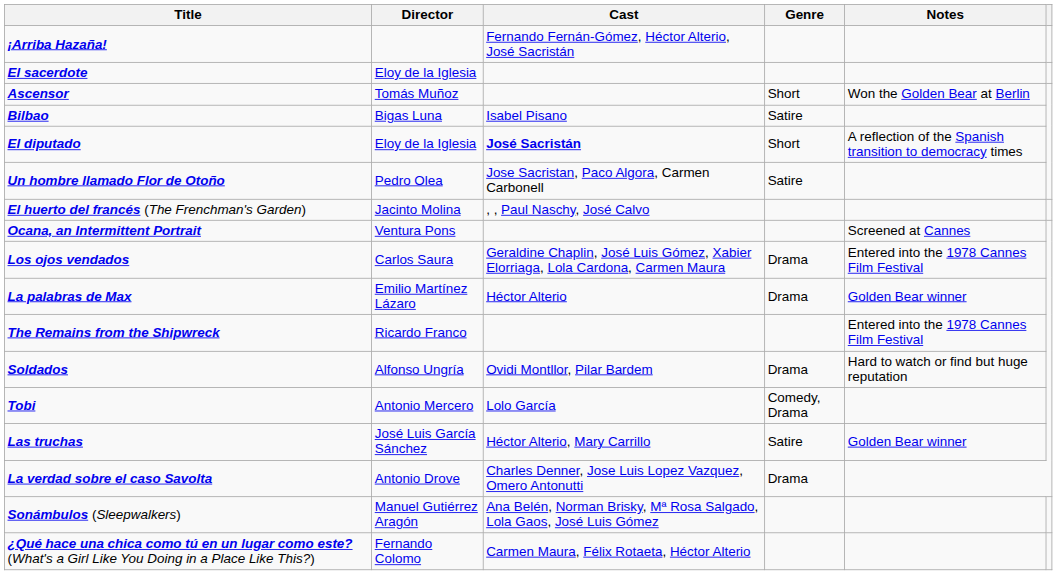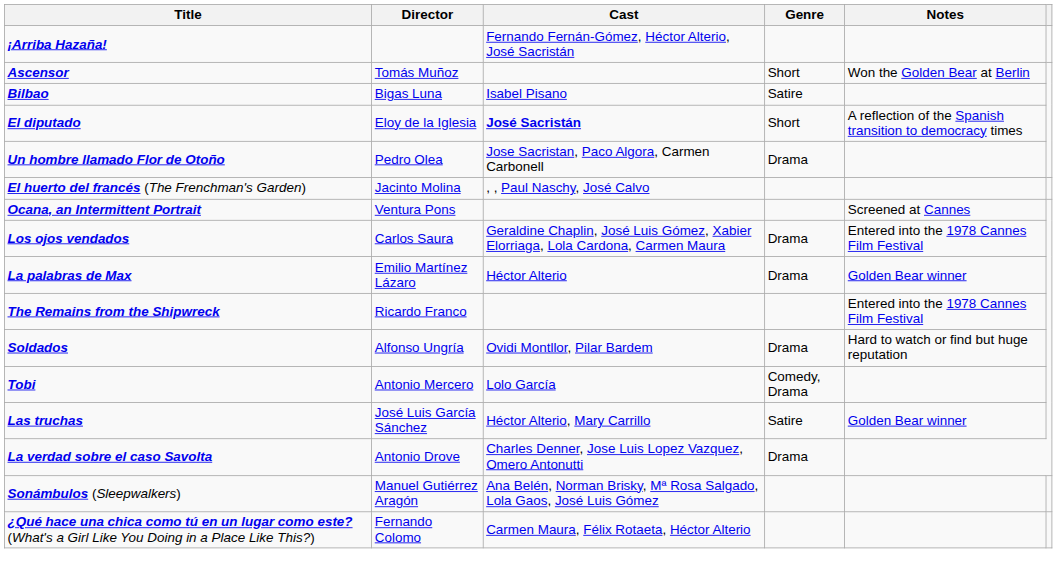 <table class="wikitable">
 <tr>
 <th>Title</th>
 <th>Director</th>
 <th>Cast</th>
 <th>Genre</th>
 <th>Notes</th>
 <th></th>
 </tr>
 <tr>
 <td><strong><em><a href='#'>¡Arriba Hazaña!</a></em></strong></td>
 <td></td>
 <td><a href='#'>Fernando Fernán-Gómez</a>, <a href='#'>Héctor Alterio</a>, <a href='#'>José Sacristán</a></td>
-<td></td>
-<td></td>
-<td align = "center"></td>
-</tr>
-<tr>
-<td><strong><em><a href='#'>El sacerdote</a></em></strong></td>
-<td><a href='#'>Eloy de la Iglesia</a></td>
-<td></td>
 <td></td>
 <td></td>
 <td align = "center"></td>
 </tr>
 <tr>
 <td><strong><em><a href='#'>Ascensor</a></em></strong></td>
 <td><a href='#'>Tomás Muñoz</a></td>
 <td></td>
 <td>Short</td>
 <td>Won the <a href='#'>Golden Bear</a> at <a href='#'>Berlin</a></td>
 </tr>
 <tr>
 <td><strong><em><a href='#'>Bilbao</a></em></strong></td>
 <td><a href='#'>Bigas Luna</a></td>
 <td><a href='#'>Isabel Pisano</a></td>
 <td>Satire</td>
 <td></td>
 </tr>
 <tr>
 <td><strong><em><a href='#'>El diputado</a></em></strong></td>
 <td><a href='#'>Eloy de la Iglesia</a></td>
 <td><strong><a href='#'>José Sacristán</a></strong></td>
 <td>Short</td>
 <td>A reflection of the <a href='#'>Spanish transition to democracy</a> times</td>
 </tr>
 <tr>
 <td><strong><em><a href='#'>Un hombre llamado Flor de Otoño</a></em></strong></td>
 <td><a href='#'>Pedro Olea</a></td>
 <td><a href='#'>Jose Sacristan</a>, <a href='#'>Paco Algora</a>, Carmen Carbonell</td>
-<td>Satire</td>
+<td>Drama</td>
 <td></td>
 </tr>
 <tr>
 <td><strong><em><a href='#'>El huerto del francés</a></em></strong> (<em>The Frenchman's Garden</em>)</td>
 <td><a href='#'>Jacinto Molina</a></td>
 <td>, , <a href='#'>Paul Naschy</a>, <a href='#'>José Calvo</a></td>
 <td></td>
 <td></td>
 <td align = "center"></td>
 </tr>
 <tr>
 <td><strong><em><a href='#'>Ocana, an Intermittent Portrait</a></em></strong></td>
 <td><a href='#'>Ventura Pons</a></td>
 <td></td>
 <td></td>
 <td>Screened at <a href='#'>Cannes</a></td>
 </tr>
 <tr>
 <td><strong><em><a href='#'>Los ojos vendados</a></em></strong></td>
 <td><a href='#'>Carlos Saura</a></td>
 <td><a href='#'>Geraldine Chaplin</a>, <a href='#'>José Luis Gómez</a>, <a href='#'>Xabier Elorriaga</a>, <a href='#'>Lola Cardona</a>, <a href='#'>Carmen Maura</a></td>
 <td>Drama</td>
 <td>Entered into the <a href='#'>1978 Cannes Film Festival</a></td>
 </tr>
 <tr>
 <td><strong><em><a href='#'>La palabras de Max</a></em></strong></td>
 <td><a href='#'>Emilio Martínez Lázaro</a></td>
 <td><a href='#'>Héctor Alterio</a></td>
 <td>Drama</td>
 <td><a href='#'>Golden Bear winner</a></td>
 </tr>
 <tr>
 <td><strong><em><a href='#'>The Remains from the Shipwreck</a></em></strong></td>
 <td><a href='#'>Ricardo Franco</a></td>
 <td></td>
 <td></td>
 <td>Entered into the <a href='#'>1978 Cannes Film Festival</a></td>
 </tr>
 <tr>
 <td><strong><em><a href='#'>Soldados</a></em></strong></td>
 <td><a href='#'>Alfonso Ungría</a></td>
 <td><a href='#'>Ovidi Montllor</a>, <a href='#'>Pilar Bardem</a></td>
 <td>Drama</td>
 <td>Hard to watch or find but huge reputation</td>
 </tr>
 <tr>
 <td><strong><em><a href='#'>Tobi</a></em></strong></td>
 <td><a href='#'>Antonio Mercero</a></td>
 <td><a href='#'>Lolo García</a></td>
 <td>Comedy, Drama</td>
 <td></td>
 </tr>
 <tr>
 <td><strong><em><a href='#'>Las truchas</a></em></strong></td>
 <td><a href='#'>José Luis García Sánchez</a></td>
 <td><a href='#'>Héctor Alterio</a>, <a href='#'>Mary Carrillo</a></td>
 <td>Satire</td>
 <td><a href='#'>Golden Bear winner</a></td>
 </tr>
 <tr>
 <td><strong><em><a href='#'>La verdad sobre el caso Savolta</a></em></strong></td>
 <td><a href='#'>Antonio Drove</a></td>
 <td><a href='#'>Charles Denner</a>, <a href='#'>Jose Luis Lopez Vazquez</a>, <a href='#'>Omero Antonutti</a></td>
 <td>Drama</td>
 </tr>
 <tr>
 <td><strong><em><a href='#'>Sonámbulos</a></em></strong> (<em>Sleepwalkers</em>)</td>
 <td><a href='#'>Manuel Gutiérrez Aragón</a></td>
 <td><a href='#'>Ana Belén</a>, <a href='#'>Norman Brisky</a>, <a href='#'>Mª Rosa Salgado</a>, <a href='#'>Lola Gaos</a>, <a href='#'>José Luis Gómez</a></td>
 <td></td>
 <td></td>
 <td align = "center"></td>
 </tr>
 <tr>
 <td><strong><em><a href='#'>¿Qué hace una chica como tú en un lugar como este?</a></em></strong> (<em>What's a Girl Like You Doing in a Place Like This?</em>)</td>
 <td><a href='#'>Fernando Colomo</a></td>
 <td><a href='#'>Carmen Maura</a>, <a href='#'>Félix Rotaeta</a>, <a href='#'>Héctor Alterio</a></td>
 <td></td>
 <td></td>
 <td align = "center"></td>
 </tr>
 </table>
